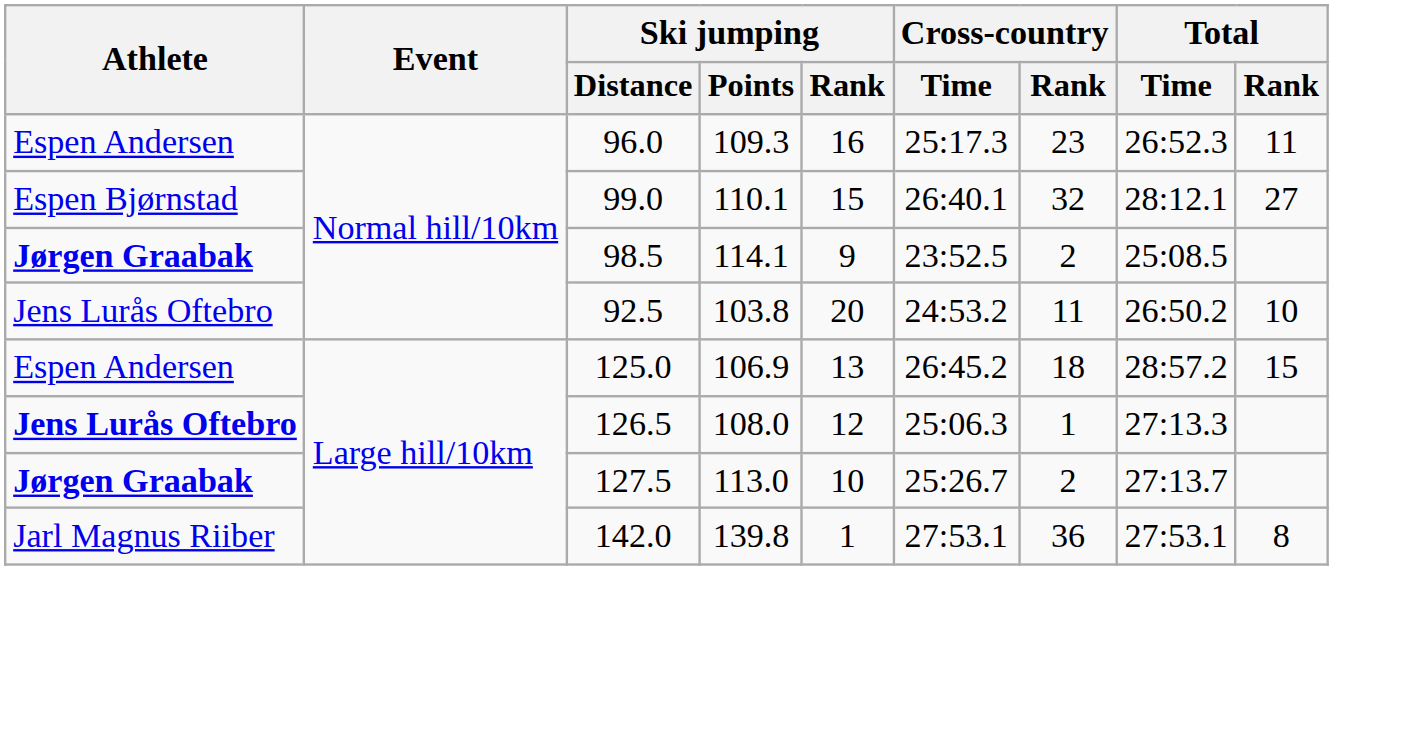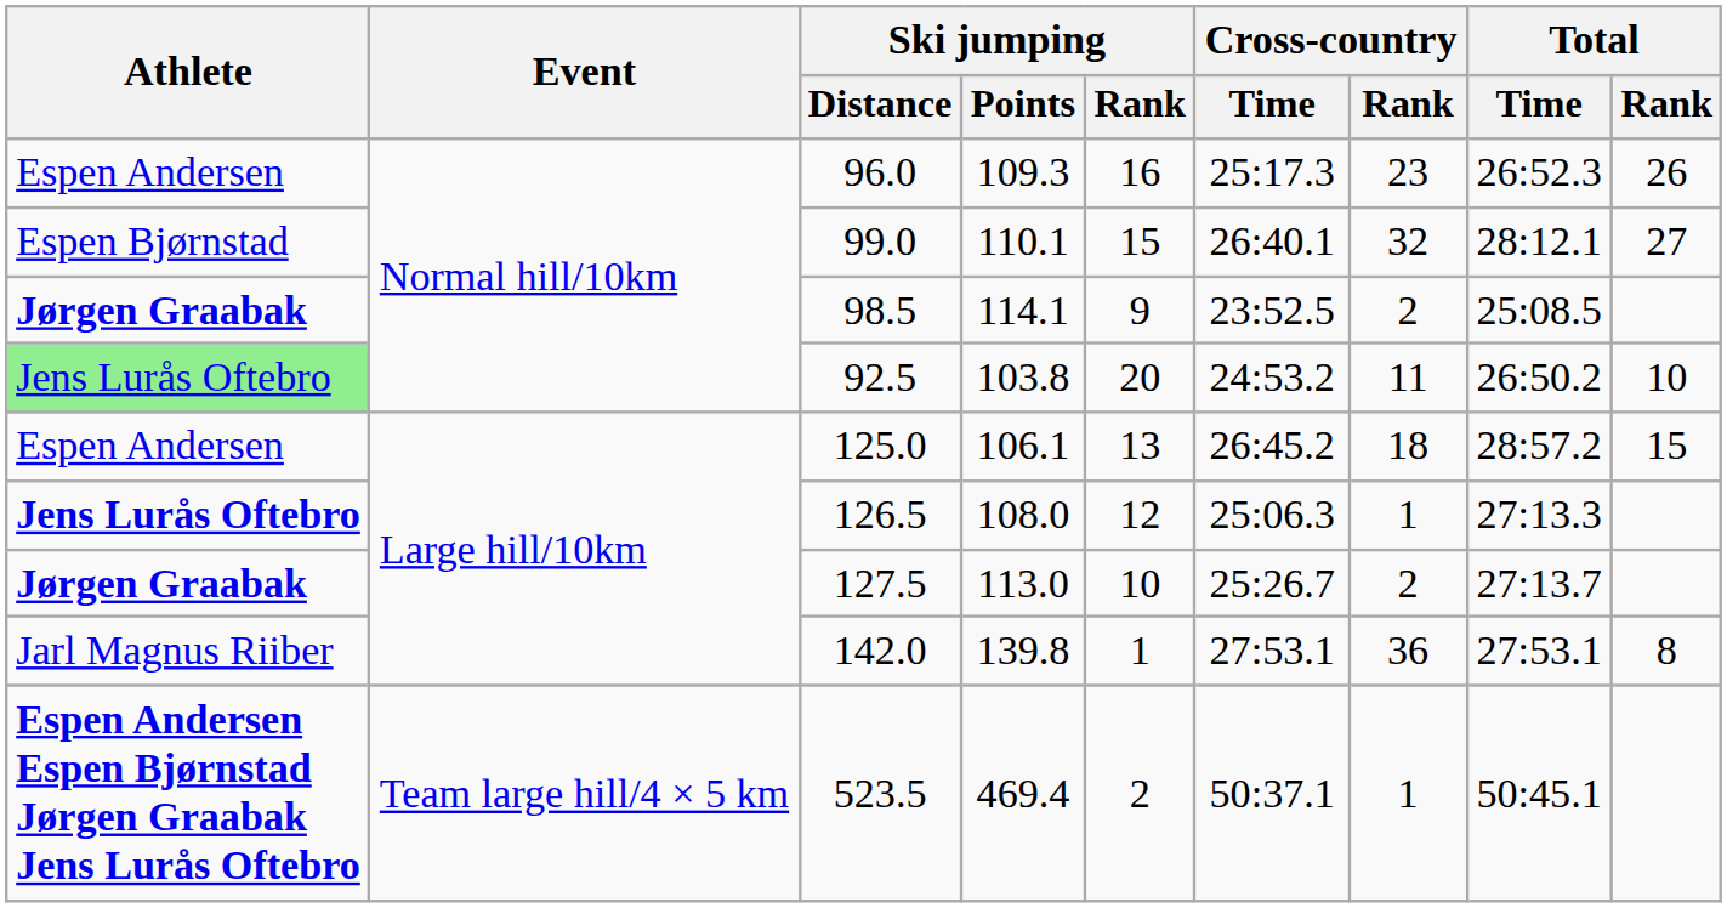 <table class=wikitable style="font-size:90%; text-align:center">
 <tr>
 <th rowspan="2">Athlete</th>
 <th rowspan="2">Event</th>
 <th colspan="3">Ski jumping</th>
 <th colspan="2">Cross-country</th>
 <th colspan="2">Total</th>
 </tr>
 <tr style="font-size:95%">
 <th>Distance</th>
 <th>Points</th>
 <th>Rank</th>
 <th>Time</th>
 <th>Rank</th>
 <th>Time</th>
 <th>Rank</th>
 </tr>
 <tr>
 <td align=left><a href='#'>Espen Andersen</a></td>
 <td align=left rowspan=4><a href='#'>Normal hill/10km</a></td>
 <td>96.0</td>
 <td>109.3</td>
 <td>16</td>
 <td>25:17.3</td>
 <td>23</td>
 <td>26:52.3</td>
-<td>11</td>
+<td>26</td>
 </tr>
 <tr>
 <td align=left><a href='#'>Espen Bjørnstad</a></td>
 <td>99.0</td>
 <td>110.1</td>
 <td>15</td>
 <td>26:40.1</td>
 <td>32</td>
 <td>28:12.1</td>
 <td>27</td>
 </tr>
 <tr>
 <td align=left><strong><a href='#'>Jørgen Graabak</a></strong></td>
 <td>98.5</td>
 <td>114.1</td>
 <td>9</td>
 <td>23:52.5</td>
 <td>2</td>
 <td>25:08.5</td>
 <td></td>
 </tr>
 <tr>
-<td align=left><a href='#'>Jens Lurås Oftebro</a></td>
+<td align=left style="background: lightgreen;"><a href='#'>Jens Lurås Oftebro</a></td>
 <td>92.5</td>
 <td>103.8</td>
 <td>20</td>
 <td>24:53.2</td>
 <td>11</td>
 <td>26:50.2</td>
 <td>10</td>
 </tr>
 <tr>
 <td align=left><a href='#'>Espen Andersen</a></td>
 <td align=left rowspan=4><a href='#'>Large hill/10km</a></td>
 <td>125.0</td>
-<td>106.9</td>
+<td>106.1</td>
 <td>13</td>
 <td>26:45.2</td>
 <td>18</td>
 <td>28:57.2</td>
 <td>15</td>
 </tr>
 <tr>
 <td align=left><strong><a href='#'>Jens Lurås Oftebro</a></strong></td>
 <td>126.5</td>
 <td>108.0</td>
 <td>12</td>
 <td>25:06.3</td>
 <td>1</td>
 <td>27:13.3</td>
 <td></td>
 </tr>
 <tr>
 <td align=left><strong><a href='#'>Jørgen Graabak</a></strong></td>
 <td>127.5</td>
 <td>113.0</td>
 <td>10</td>
 <td>25:26.7</td>
 <td>2</td>
 <td>27:13.7</td>
 <td></td>
 </tr>
 <tr>
 <td align=left><a href='#'>Jarl Magnus Riiber</a></td>
 <td>142.0</td>
 <td>139.8</td>
 <td>1</td>
 <td>27:53.1</td>
 <td>36</td>
 <td>27:53.1</td>
 <td>8</td>
 </tr>
+<tr>
+<td align=left><strong><a href='#'>Espen Andersen</a><br><a href='#'>Espen Bjørnstad</a><br><a href='#'>Jørgen Graabak</a><br><a href='#'>Jens Lurås Oftebro</a></strong></td>
+<td align=left><a href='#'>Team large hill/4 × 5 km</a></td>
+<td>523.5</td>
+<td>469.4</td>
+<td>2</td>
+<td>50:37.1</td>
+<td>1</td>
+<td>50:45.1</td>
+<td></td>
+</tr>
 </table>
